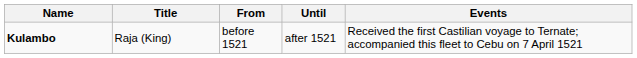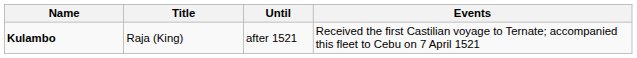 <table width=70% class="wikitable">
 <tr>
 <th width=12%>Name</th>
 <th width=12%>Title</th>
-<th width=7%>From</th>
 <th width=7%>Until</th>
 <th width=32%>Events</th>
 </tr>
 <tr>
 <td><strong>Kulambo</strong></td>
 <td>Raja (King)</td>
-<td>before 1521</td>
 <td>after 1521</td>
 <td>Received the first Castilian voyage to Ternate; accompanied this fleet to Cebu on 7 April 1521</td>
 </tr>
 </table>
